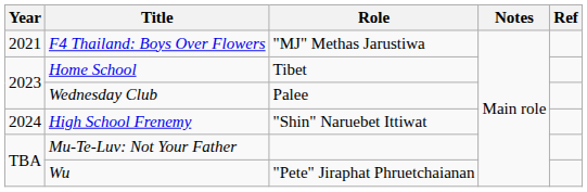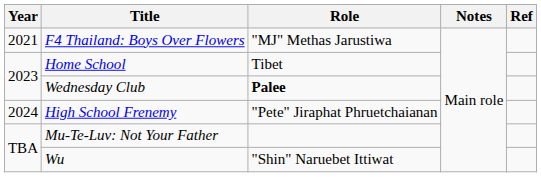 <table class="wikitable sortable">
 <tr>
 <th>Year</th>
 <th>Title</th>
 <th>Role</th>
 <th scope="col" class="unsortable">Notes</th>
 <th scope="col" class="unsortable">Ref</th>
 </tr>
 <tr>
 <td>2021</td>
 <td><em><a href='#'>F4 Thailand: Boys Over Flowers</a></em></td>
 <td>"MJ" Methas Jarustiwa</td>
 <td rowspan="6">Main role</td>
 <td></td>
 </tr>
 <tr>
 <td rowspan="2">2023</td>
 <td><em><a href='#'>Home School</a></em></td>
 <td>Tibet</td>
 <td></td>
 </tr>
 <tr>
 <td><em>Wednesday Club</em></td>
-<td>Palee</td>
+<td><strong>Palee</strong></td>
 <td></td>
 </tr>
 <tr>
 <td>2024</td>
 <td><em><a href='#'>High School Frenemy</a></em></td>
-<td>"Shin" Naruebet Ittiwat</td>
+<td>"Pete" Jiraphat Phruetchaianan</td>
 <td></td>
 </tr>
 <tr>
 <td rowspan="2">TBA</td>
 <td><em>Mu-Te-Luv: Not Your Father</em></td>
 <td></td>
 <td></td>
 </tr>
 <tr>
 <td><em>Wu</em></td>
-<td>"Pete" Jiraphat Phruetchaianan</td>
+<td>"Shin" Naruebet Ittiwat</td>
 <td></td>
 </tr>
 </table>
